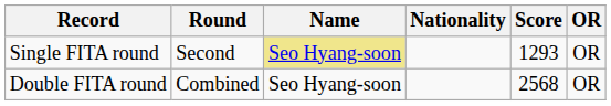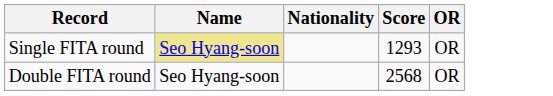 <table class=wikitable>
 <tr>
 <th>Record</th>
-<th>Round</th>
 <th>Name</th>
 <th>Nationality</th>
 <th>Score</th>
 <th>OR</th>
 </tr>
 <tr>
 <td>Single FITA round</td>
-<td>Second</td>
 <td style="background: khaki;"><a href='#'>Seo Hyang-soon</a></td>
 <td align=left></td>
 <td align=center>1293</td>
 <td align=center>OR</td>
 </tr>
 <tr>
 <td>Double FITA round</td>
-<td>Combined</td>
 <td>Seo Hyang-soon</td>
 <td align=left></td>
 <td align=center>2568</td>
 <td align=center>OR</td>
 </tr>
 </table>
